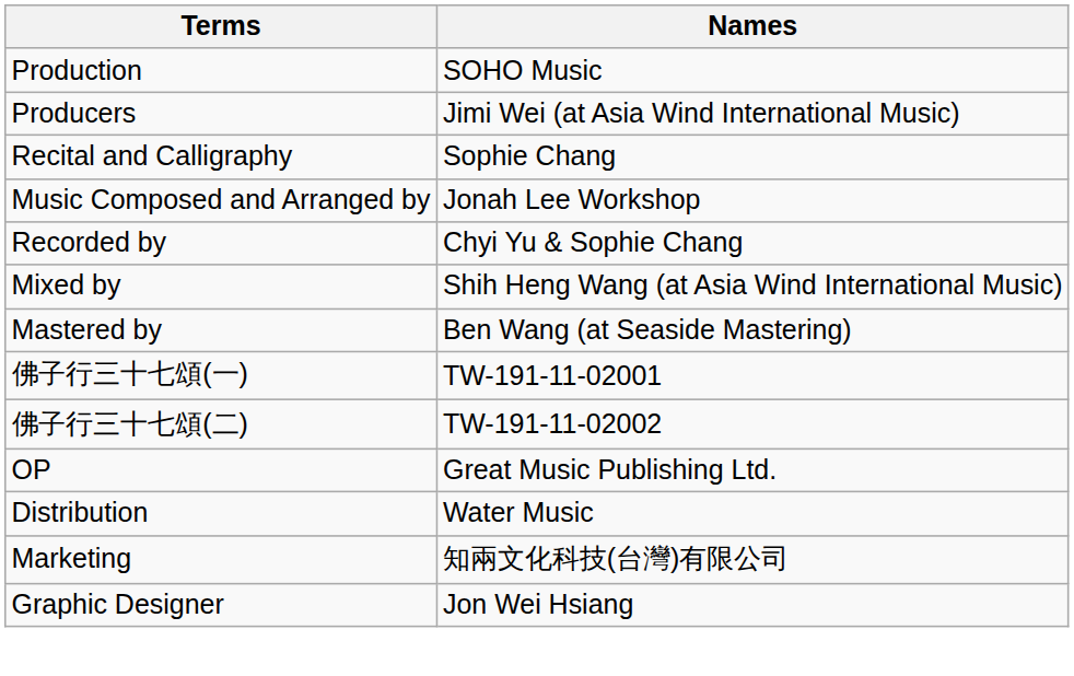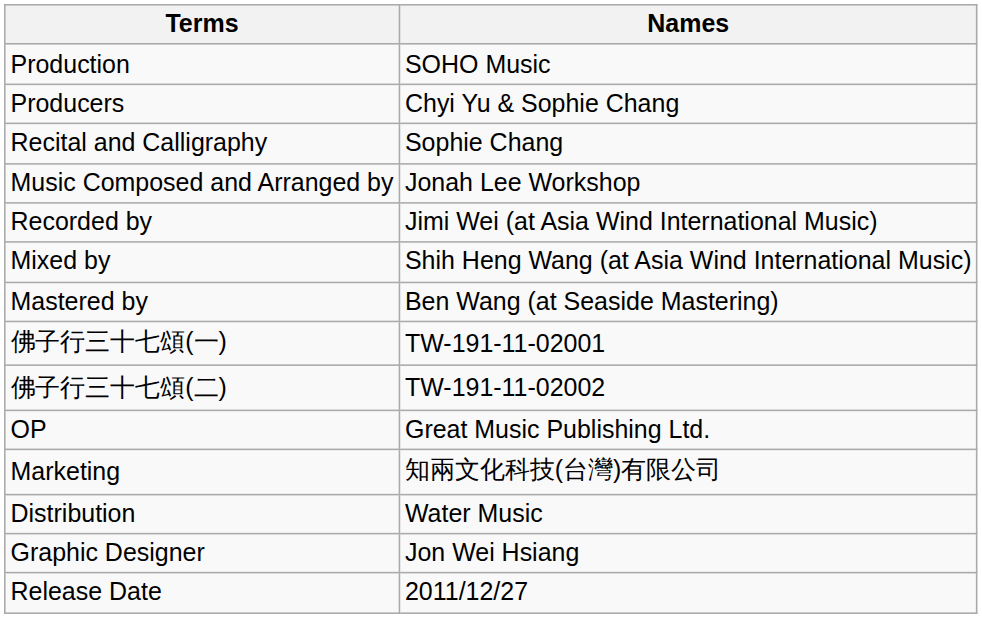 <table class="wikitable">
 <tr>
 <th>Terms</th>
 <th>Names</th>
 </tr>
 <tr>
 <td>Production</td>
 <td>SOHO Music</td>
 </tr>
 <tr>
 <td>Producers</td>
-<td>Jimi Wei (at Asia Wind International Music)</td>
+<td>Chyi Yu & Sophie Chang</td>
 </tr>
 <tr>
 <td>Recital and Calligraphy</td>
 <td>Sophie Chang</td>
 </tr>
 <tr>
 <td>Music Composed and Arranged by</td>
 <td>Jonah Lee Workshop</td>
 </tr>
 <tr>
 <td>Recorded by</td>
-<td>Chyi Yu & Sophie Chang</td>
+<td>Jimi Wei (at Asia Wind International Music)</td>
 </tr>
 <tr>
 <td>Mixed by</td>
 <td>Shih Heng Wang (at Asia Wind International Music)</td>
 </tr>
 <tr>
 <td>Mastered by</td>
 <td>Ben Wang (at Seaside Mastering)</td>
 </tr>
 <tr>
 <td>佛子行三十七頌(一)</td>
 <td>TW-191-11-02001</td>
 </tr>
 <tr>
 <td>佛子行三十七頌(二)</td>
 <td>TW-191-11-02002</td>
 </tr>
 <tr>
 <td>OP</td>
 <td>Great Music Publishing Ltd.</td>
 </tr>
 <tr>
+<td>Marketing</td>
+<td>知兩文化科技(台灣)有限公司</td>
+</tr>
+<tr>
 <td>Distribution</td>
 <td>Water Music</td>
-</tr>
-<tr>
-<td>Marketing</td>
-<td>知兩文化科技(台灣)有限公司</td>
 </tr>
 <tr>
 <td>Graphic Designer</td>
 <td>Jon Wei Hsiang</td>
 </tr>
+<tr>
+<td>Release Date</td>
+<td>2011/12/27</td>
+</tr>
 </table>
